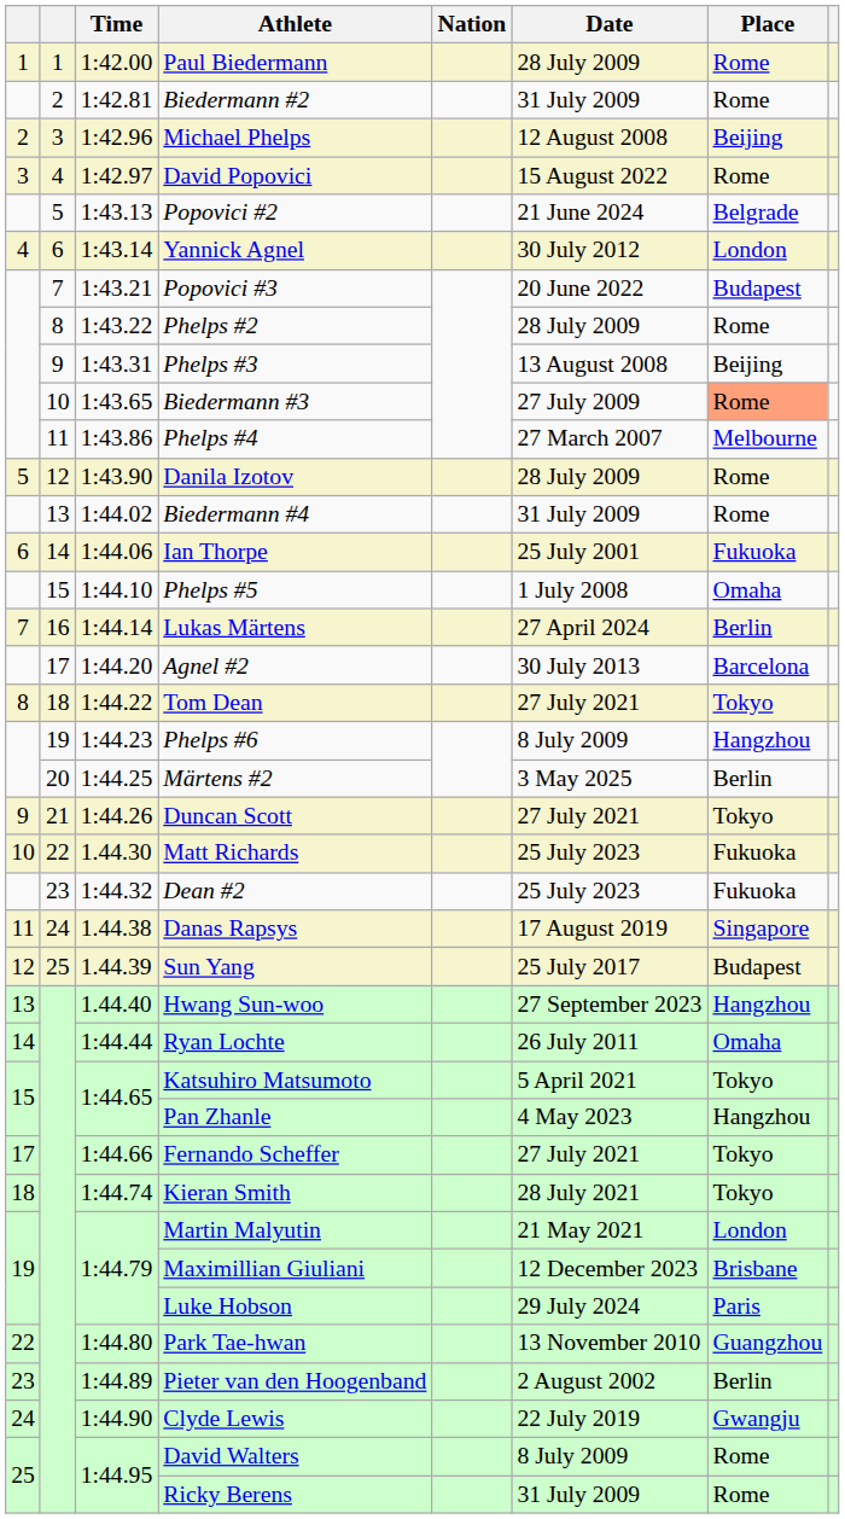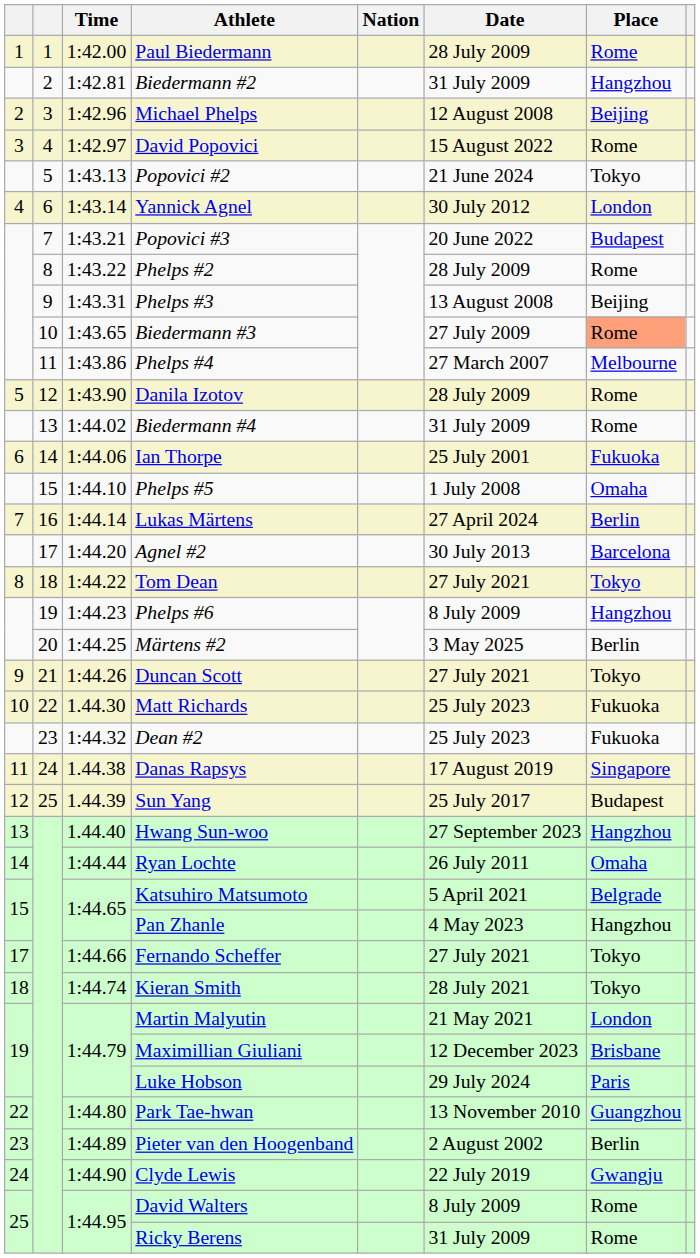 <table class="wikitable sortable">
 <tr>
 <th></th>
 <th></th>
 <th>Time</th>
 <th>Athlete</th>
 <th>Nation</th>
 <th>Date</th>
 <th>Place</th>
 <th class="unsortable"></th>
 </tr>
 <tr bgcolor=f6F5CE>
 <td align=center>1</td>
 <td align=center>1</td>
 <td>1:42.00</td>
 <td><a href='#'>Paul Biedermann</a></td>
 <td></td>
 <td>28 July 2009</td>
 <td><a href='#'>Rome</a></td>
 <td></td>
 </tr>
 <tr>
 <td align=center></td>
 <td align=center>2</td>
 <td>1:42.81</td>
 <td><em>Biedermann #2</em></td>
 <td></td>
 <td>31 July 2009</td>
-<td>Rome</td>
+<td><a href='#'>Hangzhou</a></td>
 <td></td>
 </tr>
 <tr bgcolor=f6F5CE>
 <td align=center>2</td>
 <td align=center>3</td>
 <td>1:42.96</td>
 <td><a href='#'>Michael Phelps</a></td>
 <td></td>
 <td>12 August 2008</td>
 <td><a href='#'>Beijing</a></td>
 <td></td>
 </tr>
 <tr bgcolor=f6F5CE>
 <td align=center>3</td>
 <td align=center>4</td>
 <td>1:42.97</td>
 <td><a href='#'>David Popovici</a></td>
 <td></td>
 <td>15 August 2022</td>
 <td>Rome</td>
 <td></td>
 </tr>
 <tr>
 <td align=center></td>
 <td align=center>5</td>
 <td>1:43.13</td>
 <td><em>Popovici #2</em></td>
 <td></td>
 <td>21 June 2024</td>
-<td><a href='#'>Belgrade</a></td>
+<td>Tokyo</td>
 <td></td>
 </tr>
 <tr bgcolor=f6F5CE>
 <td align=center>4</td>
 <td align=center>6</td>
 <td>1:43.14</td>
 <td><a href='#'>Yannick Agnel</a></td>
 <td></td>
 <td>30 July 2012</td>
 <td><a href='#'>London</a></td>
 <td></td>
 </tr>
 <tr>
 <td rowspan="5"></td>
 <td align=center>7</td>
 <td>1:43.21</td>
 <td><em>Popovici #3</em></td>
 <td rowspan="5"></td>
 <td>20 June 2022</td>
 <td><a href='#'>Budapest</a></td>
 <td></td>
 </tr>
 <tr>
 <td align=center>8</td>
 <td>1:43.22</td>
 <td><em>Phelps #2</em></td>
 <td>28 July 2009</td>
 <td>Rome</td>
 <td></td>
 </tr>
 <tr>
 <td align=center>9</td>
 <td>1:43.31</td>
 <td><em>Phelps #3</em></td>
 <td>13 August 2008</td>
 <td>Beijing</td>
 <td></td>
 </tr>
 <tr>
 <td align=center>10</td>
 <td>1:43.65</td>
 <td><em>Biedermann #3</em></td>
 <td>27 July 2009</td>
 <td style="background: lightsalmon;">Rome</td>
 <td></td>
 </tr>
 <tr>
 <td align=center>11</td>
 <td>1:43.86</td>
 <td><em>Phelps #4</em></td>
 <td>27 March 2007</td>
 <td><a href='#'>Melbourne</a></td>
 <td></td>
 </tr>
 <tr bgcolor=f6F5CE>
 <td align=center>5</td>
 <td align=center>12</td>
 <td>1:43.90</td>
 <td><a href='#'>Danila Izotov</a></td>
 <td></td>
 <td>28 July 2009</td>
 <td>Rome</td>
 <td></td>
 </tr>
 <tr>
 <td align=center></td>
 <td align=center>13</td>
 <td>1:44.02</td>
 <td><em>Biedermann #4</em></td>
 <td></td>
 <td>31 July 2009</td>
 <td>Rome</td>
 <td></td>
 </tr>
 <tr bgcolor=f6F5CE>
 <td align=center>6</td>
 <td align=center>14</td>
 <td>1:44.06</td>
 <td><a href='#'>Ian Thorpe</a></td>
 <td></td>
 <td>25 July 2001</td>
 <td><a href='#'>Fukuoka</a></td>
 <td></td>
 </tr>
 <tr>
 <td align=center></td>
 <td align=center>15</td>
 <td>1:44.10</td>
 <td><em>Phelps #5</em></td>
 <td></td>
 <td>1 July 2008</td>
 <td><a href='#'>Omaha</a></td>
 <td></td>
 </tr>
 <tr bgcolor=f6F5CE>
 <td align=center>7</td>
 <td align=center>16</td>
 <td>1:44.14</td>
 <td><a href='#'>Lukas Märtens</a></td>
 <td></td>
 <td>27 April 2024</td>
 <td><a href='#'>Berlin</a></td>
 <td></td>
 </tr>
 <tr>
 <td align=center></td>
 <td align=center>17</td>
 <td>1:44.20</td>
 <td><em>Agnel #2</em></td>
 <td></td>
 <td>30 July 2013</td>
 <td><a href='#'>Barcelona</a></td>
 <td></td>
 </tr>
 <tr bgcolor=f6F5CE>
 <td align=center>8</td>
 <td align=center>18</td>
 <td>1:44.22</td>
 <td><a href='#'>Tom Dean</a></td>
 <td></td>
 <td>27 July 2021</td>
 <td><a href='#'>Tokyo</a></td>
 <td></td>
 </tr>
 <tr>
 <td rowspan="2"></td>
 <td align=center>19</td>
 <td>1:44.23</td>
 <td><em>Phelps #6</em></td>
 <td rowspan="2"></td>
 <td>8 July 2009</td>
 <td><a href='#'>Hangzhou</a></td>
 <td></td>
 </tr>
 <tr>
 <td align=center>20</td>
 <td>1:44.25</td>
 <td><em>Märtens #2</em></td>
 <td>3 May 2025</td>
 <td>Berlin</td>
 <td></td>
 </tr>
 <tr bgcolor=f6F5CE>
 <td align=center>9</td>
 <td align=center>21</td>
 <td>1:44.26</td>
 <td><a href='#'>Duncan Scott</a></td>
 <td></td>
 <td>27 July 2021</td>
 <td>Tokyo</td>
 <td></td>
 </tr>
 <tr bgcolor=f6F5CE>
 <td align=center>10</td>
 <td align=center>22</td>
 <td>1.44.30</td>
 <td><a href='#'>Matt Richards</a></td>
 <td></td>
 <td>25 July 2023</td>
 <td>Fukuoka</td>
 <td></td>
 </tr>
 <tr>
 <td align=center></td>
 <td align=center>23</td>
 <td>1:44.32</td>
 <td><em>Dean #2</em></td>
 <td></td>
 <td>25 July 2023</td>
 <td>Fukuoka</td>
 <td></td>
 </tr>
 <tr bgcolor=f6F5CE>
 <td align=center>11</td>
 <td align=center>24</td>
 <td>1.44.38</td>
 <td><a href='#'>Danas Rapsys</a></td>
 <td></td>
 <td>17 August 2019</td>
 <td><a href='#'>Singapore</a></td>
 <td></td>
 </tr>
 <tr bgcolor=f6F5CE>
 <td align=center>12</td>
 <td align=center>25</td>
 <td>1.44.39</td>
 <td><a href='#'>Sun Yang</a></td>
 <td></td>
 <td>25 July 2017</td>
 <td>Budapest</td>
 <td></td>
 </tr>
 <tr bgcolor=CCFFCC>
 <td align=center>13</td>
 <td rowspan="19" align=center></td>
 <td>1.44.40</td>
 <td><a href='#'>Hwang Sun-woo</a></td>
 <td></td>
 <td>27 September 2023</td>
 <td><a href='#'>Hangzhou</a></td>
 <td></td>
 </tr>
 <tr bgcolor=CCFFCC>
 <td align=center>14</td>
 <td>1:44.44</td>
 <td><a href='#'>Ryan Lochte</a></td>
 <td></td>
 <td>26 July 2011</td>
 <td><a href='#'>Omaha</a></td>
 <td></td>
 </tr>
 <tr bgcolor=CCFFCC>
 <td rowspan="2" align=center>15</td>
 <td rowspan="2">1:44.65</td>
 <td><a href='#'>Katsuhiro Matsumoto</a></td>
 <td></td>
 <td>5 April 2021</td>
-<td>Tokyo</td>
+<td><a href='#'>Belgrade</a></td>
 <td></td>
 </tr>
 <tr bgcolor=CCFFCC>
 <td><a href='#'>Pan Zhanle</a></td>
 <td></td>
 <td>4 May 2023</td>
 <td>Hangzhou</td>
 <td></td>
 </tr>
 <tr bgcolor=CCFFCC>
 <td align=center>17</td>
 <td>1:44.66</td>
 <td><a href='#'>Fernando Scheffer</a></td>
 <td></td>
 <td>27 July 2021</td>
 <td>Tokyo</td>
 <td></td>
 </tr>
 <tr bgcolor=CCFFCC>
 <td align=center>18</td>
 <td>1:44.74</td>
 <td><a href='#'>Kieran Smith</a></td>
 <td></td>
 <td>28 July 2021</td>
 <td>Tokyo</td>
 <td></td>
 </tr>
 <tr bgcolor=CCFFCC>
 <td rowspan="3" align=center>19</td>
 <td rowspan="3">1:44.79</td>
 <td><a href='#'>Martin Malyutin</a></td>
 <td></td>
 <td>21 May 2021</td>
 <td><a href='#'>London</a></td>
 <td></td>
 </tr>
 <tr bgcolor=CCFFCC>
 <td><a href='#'>Maximillian Giuliani</a></td>
 <td></td>
 <td>12 December 2023</td>
 <td><a href='#'>Brisbane</a></td>
 <td></td>
 </tr>
 <tr bgcolor=CCFFCC>
 <td><a href='#'>Luke Hobson</a></td>
 <td></td>
 <td>29 July 2024</td>
 <td><a href='#'>Paris</a></td>
 <td></td>
 </tr>
 <tr bgcolor=CCFFCC>
 <td align=center>22</td>
 <td>1:44.80</td>
 <td><a href='#'>Park Tae-hwan</a></td>
 <td></td>
 <td>13 November 2010</td>
 <td><a href='#'>Guangzhou</a></td>
 <td></td>
 </tr>
 <tr bgcolor=CCFFCC>
 <td align=center>23</td>
 <td>1:44.89</td>
 <td><a href='#'>Pieter van den Hoogenband</a></td>
 <td></td>
 <td>2 August 2002</td>
 <td>Berlin</td>
 <td></td>
 </tr>
 <tr bgcolor=CCFFCC>
 <td align=center>24</td>
 <td>1:44.90</td>
 <td><a href='#'>Clyde Lewis</a></td>
 <td></td>
 <td>22 July 2019</td>
 <td><a href='#'>Gwangju</a></td>
 <td></td>
 </tr>
 <tr bgcolor=CCFFCC>
 <td rowspan="2" align=center>25</td>
 <td rowspan="2">1:44.95</td>
 <td><a href='#'>David Walters</a></td>
 <td></td>
 <td>8 July 2009</td>
 <td>Rome</td>
 <td></td>
 </tr>
 <tr bgcolor=CCFFCC>
 <td><a href='#'>Ricky Berens</a></td>
 <td></td>
 <td>31 July 2009</td>
 <td>Rome</td>
 <td></td>
 </tr>
 </table>
